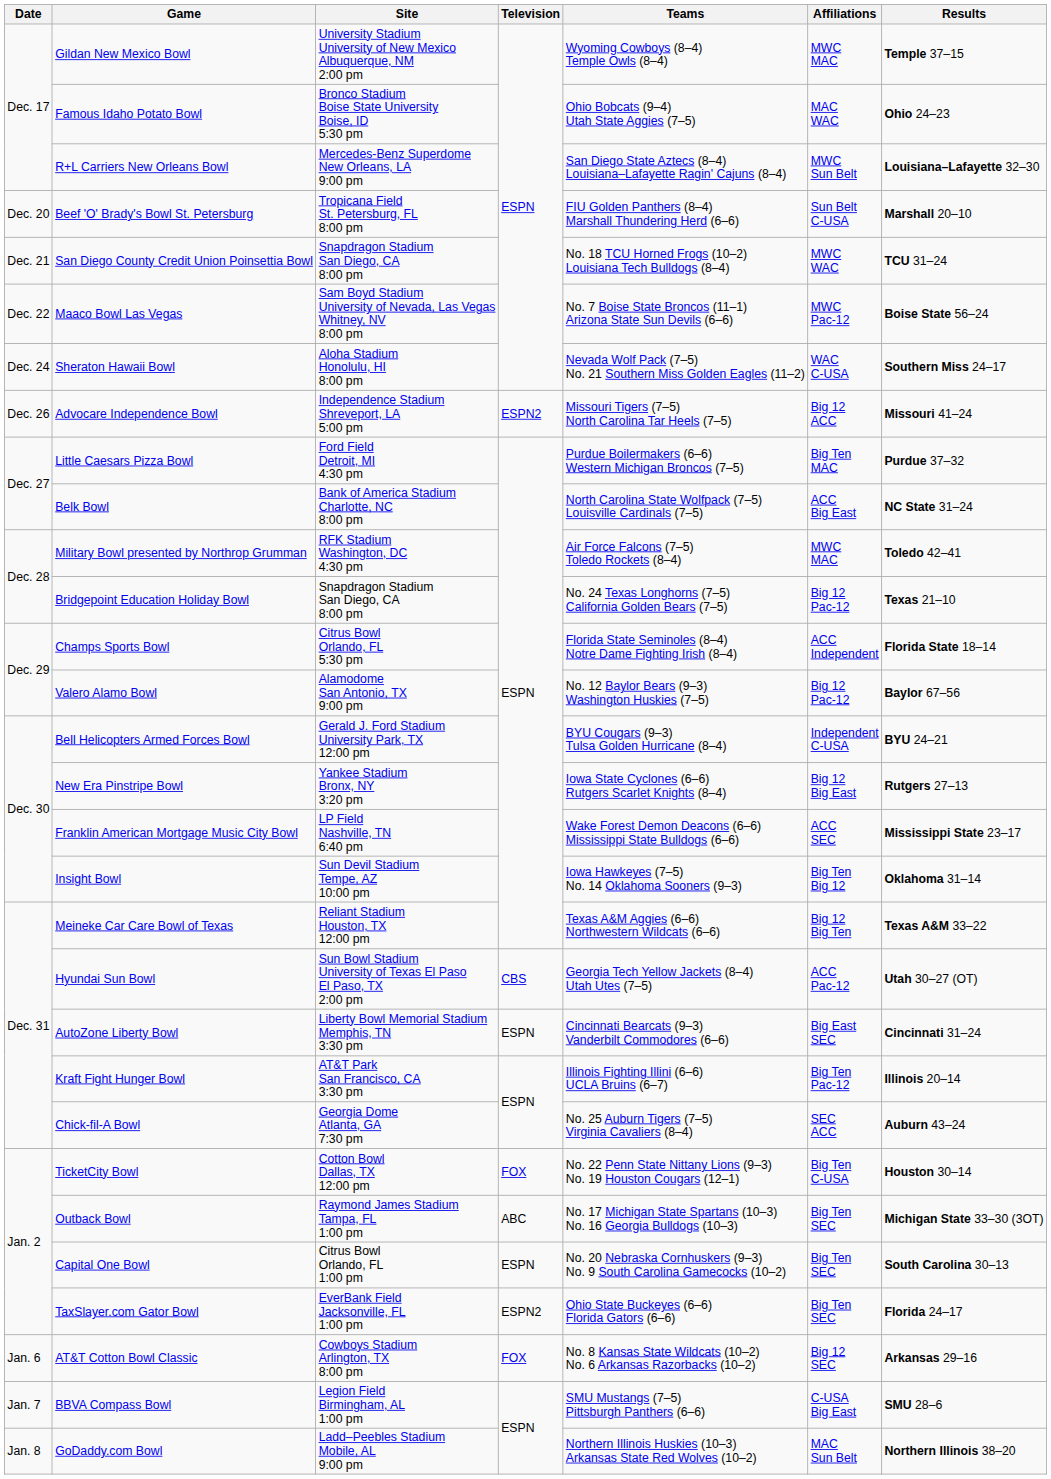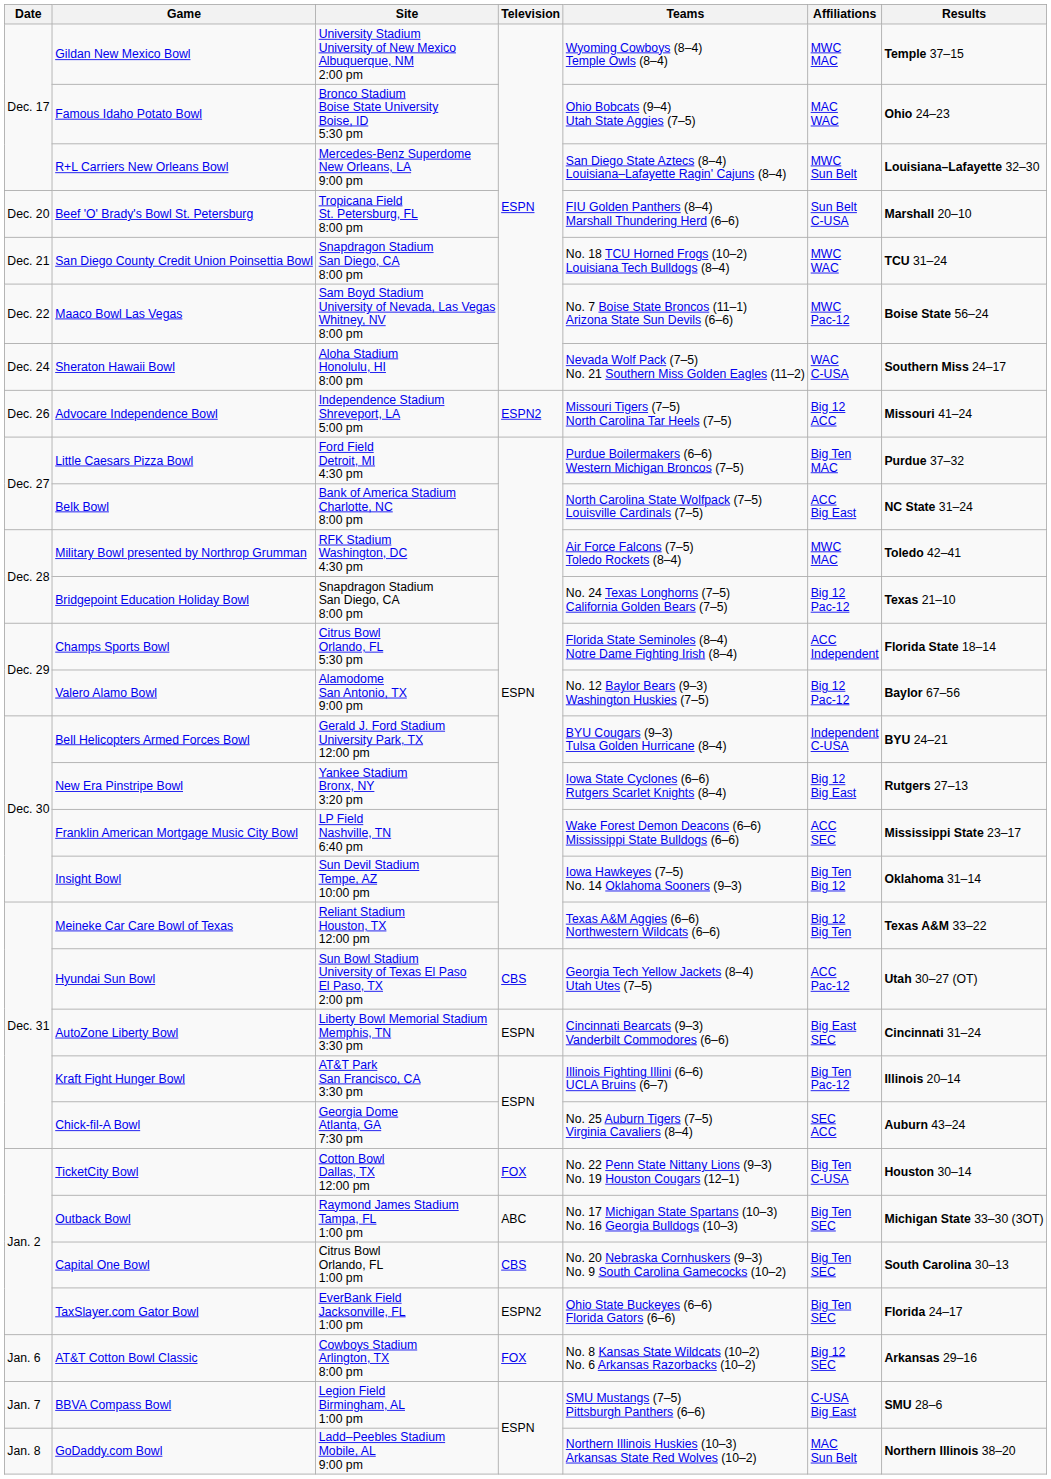 <table class="wikitable" style="font-size:90%;">
 <tr>
 <th>Date</th>
 <th>Game</th>
 <th>Site</th>
 <th>Television</th>
 <th>Teams</th>
 <th>Affiliations</th>
 <th>Results</th>
 </tr>
 <tr>
 <td rowspan="3" style="white-space:nowrap">Dec. 17</td>
 <td><a href='#'>Gildan New Mexico Bowl</a></td>
 <td><a href='#'>University Stadium</a><br><a href='#'>University of New Mexico</a><br><a href='#'>Albuquerque, NM</a><br>2:00 pm</td>
 <td rowspan="7"><a href='#'>ESPN</a></td>
 <td><a href='#'>Wyoming Cowboys</a> (8–4)<br><a href='#'>Temple Owls</a> (8–4)</td>
 <td><a href='#'>MWC</a><br><a href='#'>MAC</a></td>
 <td><strong>Temple</strong> 37–15</td>
 </tr>
 <tr>
 <td><a href='#'>Famous Idaho Potato Bowl</a></td>
 <td><a href='#'>Bronco Stadium</a><br><a href='#'>Boise State University</a><br><a href='#'>Boise, ID</a><br>5:30 pm</td>
 <td><a href='#'>Ohio Bobcats</a> (9–4)<br><a href='#'>Utah State Aggies</a> (7–5)</td>
 <td><a href='#'>MAC</a><br><a href='#'>WAC</a></td>
 <td><strong>Ohio</strong> 24–23</td>
 </tr>
 <tr>
 <td><a href='#'>R+L Carriers New Orleans Bowl</a></td>
 <td><a href='#'>Mercedes-Benz Superdome</a><br><a href='#'>New Orleans, LA</a><br>9:00 pm</td>
 <td><a href='#'>San Diego State Aztecs</a> (8–4)<br><a href='#'>Louisiana–Lafayette Ragin' Cajuns</a> (8–4)</td>
 <td style="white-space:nowrap"><a href='#'>MWC</a><br><a href='#'>Sun Belt</a></td>
 <td style="white-space:nowrap"><strong>Louisiana–Lafayette</strong> 32–30</td>
 </tr>
 <tr>
 <td>Dec. 20</td>
 <td><a href='#'>Beef 'O' Brady's Bowl St. Petersburg</a></td>
 <td><a href='#'>Tropicana Field</a><br><a href='#'>St. Petersburg, FL</a><br>8:00 pm</td>
 <td><a href='#'>FIU Golden Panthers</a> (8–4)<br><a href='#'>Marshall Thundering Herd</a> (6–6)</td>
 <td><a href='#'>Sun Belt</a><br><a href='#'>C-USA</a></td>
 <td><strong>Marshall</strong> 20–10</td>
 </tr>
 <tr>
 <td>Dec. 21</td>
 <td><a href='#'>San Diego County Credit Union Poinsettia Bowl</a></td>
 <td><a href='#'>Snapdragon Stadium</a><br><a href='#'>San Diego, CA</a><br>8:00 pm</td>
 <td>No. 18 <a href='#'>TCU Horned Frogs</a> (10–2)<br><a href='#'>Louisiana Tech Bulldogs</a> (8–4)</td>
 <td><a href='#'>MWC</a><br><a href='#'>WAC</a></td>
 <td><strong>TCU</strong> 31–24</td>
 </tr>
 <tr>
 <td>Dec. 22</td>
 <td><a href='#'>Maaco Bowl Las Vegas</a></td>
 <td><a href='#'>Sam Boyd Stadium</a><br><a href='#'>University of Nevada, Las Vegas</a><br><a href='#'>Whitney, NV</a><br>8:00 pm</td>
 <td>No. 7 <a href='#'>Boise State Broncos</a> (11–1)<br><a href='#'>Arizona State Sun Devils</a> (6–6)</td>
 <td><a href='#'>MWC</a><br><a href='#'>Pac-12</a></td>
 <td><strong>Boise State</strong> 56–24</td>
 </tr>
 <tr>
 <td>Dec. 24</td>
 <td><a href='#'>Sheraton Hawaii Bowl</a></td>
 <td><a href='#'>Aloha Stadium</a><br><a href='#'>Honolulu, HI</a><br>8:00 pm</td>
 <td style="white-space:nowrap"><a href='#'>Nevada Wolf Pack</a> (7–5)<br>No. 21 <a href='#'>Southern Miss Golden Eagles</a> (11–2)</td>
 <td><a href='#'>WAC</a><br><a href='#'>C-USA</a></td>
 <td><strong>Southern Miss</strong> 24–17</td>
 </tr>
 <tr>
 <td>Dec. 26</td>
 <td><a href='#'>Advocare Independence Bowl</a></td>
 <td><a href='#'>Independence Stadium</a><br><a href='#'>Shreveport, LA</a><br>5:00 pm</td>
 <td><a href='#'>ESPN2</a></td>
 <td><a href='#'>Missouri Tigers</a> (7–5)<br><a href='#'>North Carolina Tar Heels</a> (7–5)</td>
 <td><a href='#'>Big 12</a><br><a href='#'>ACC</a></td>
 <td><strong>Missouri</strong> 41–24</td>
 </tr>
 <tr>
 <td rowspan="2">Dec. 27</td>
 <td><a href='#'>Little Caesars Pizza Bowl</a></td>
 <td><a href='#'>Ford Field</a><br><a href='#'>Detroit, MI</a><br>4:30 pm</td>
 <td rowspan="11">ESPN</td>
 <td><a href='#'>Purdue Boilermakers</a> (6–6)<br><a href='#'>Western Michigan Broncos</a> (7–5)</td>
 <td><a href='#'>Big Ten</a><br><a href='#'>MAC</a></td>
 <td><strong>Purdue</strong> 37–32</td>
 </tr>
 <tr>
 <td><a href='#'>Belk Bowl</a></td>
 <td><a href='#'>Bank of America Stadium</a><br><a href='#'>Charlotte, NC</a><br>8:00 pm</td>
 <td><a href='#'>North Carolina State Wolfpack</a> (7–5)<br><a href='#'>Louisville Cardinals</a> (7–5)</td>
 <td><a href='#'>ACC</a><br><a href='#'>Big East</a></td>
 <td><strong>NC State</strong> 31–24</td>
 </tr>
 <tr>
 <td rowspan="2">Dec. 28</td>
 <td><a href='#'>Military Bowl presented by Northrop Grumman</a></td>
 <td><a href='#'>RFK Stadium</a><br><a href='#'>Washington, DC</a><br>4:30 pm</td>
 <td><a href='#'>Air Force Falcons</a> (7–5)<br><a href='#'>Toledo Rockets</a> (8–4)</td>
 <td><a href='#'>MWC</a><br><a href='#'>MAC</a></td>
 <td><strong>Toledo</strong> 42–41</td>
 </tr>
 <tr>
 <td><a href='#'>Bridgepoint Education Holiday Bowl</a></td>
 <td>Snapdragon Stadium<br>San Diego, CA<br>8:00 pm</td>
 <td>No. 24 <a href='#'>Texas Longhorns</a> (7–5)<br><a href='#'>California Golden Bears</a> (7–5)</td>
 <td><a href='#'>Big 12</a><br><a href='#'>Pac-12</a></td>
 <td><strong>Texas</strong> 21–10</td>
 </tr>
 <tr>
 <td rowspan="2">Dec. 29</td>
 <td><a href='#'>Champs Sports Bowl</a></td>
 <td><a href='#'>Citrus Bowl</a><br><a href='#'>Orlando, FL</a><br>5:30 pm</td>
 <td><a href='#'>Florida State Seminoles</a> (8–4)<br><a href='#'>Notre Dame Fighting Irish</a> (8–4)</td>
 <td><a href='#'>ACC</a><br><a href='#'>Independent</a></td>
 <td><strong>Florida State</strong> 18–14</td>
 </tr>
 <tr>
 <td><a href='#'>Valero Alamo Bowl</a></td>
 <td><a href='#'>Alamodome</a><br><a href='#'>San Antonio, TX</a><br>9:00 pm</td>
 <td>No. 12 <a href='#'>Baylor Bears</a> (9–3)<br><a href='#'>Washington Huskies</a> (7–5)</td>
 <td><a href='#'>Big 12</a><br><a href='#'>Pac-12</a></td>
 <td><strong>Baylor</strong> 67–56</td>
 </tr>
 <tr>
 <td rowspan="4">Dec. 30</td>
 <td><a href='#'>Bell Helicopters Armed Forces Bowl</a></td>
 <td><a href='#'>Gerald J. Ford Stadium</a><br><a href='#'>University Park, TX</a><br>12:00 pm</td>
 <td><a href='#'>BYU Cougars</a> (9–3)<br><a href='#'>Tulsa Golden Hurricane</a> (8–4)</td>
 <td><a href='#'>Independent</a><br><a href='#'>C-USA</a></td>
 <td><strong>BYU</strong> 24–21</td>
 </tr>
 <tr>
 <td><a href='#'>New Era Pinstripe Bowl</a></td>
 <td><a href='#'>Yankee Stadium</a><br><a href='#'>Bronx, NY</a><br>3:20 pm</td>
 <td><a href='#'>Iowa State Cyclones</a> (6–6)<br><a href='#'>Rutgers Scarlet Knights</a> (8–4)</td>
 <td><a href='#'>Big 12</a><br><a href='#'>Big East</a></td>
 <td><strong>Rutgers</strong> 27–13</td>
 </tr>
 <tr>
 <td><a href='#'>Franklin American Mortgage Music City Bowl</a></td>
 <td><a href='#'>LP Field</a><br><a href='#'>Nashville, TN</a><br>6:40 pm</td>
 <td><a href='#'>Wake Forest Demon Deacons</a> (6–6)<br><a href='#'>Mississippi State Bulldogs</a> (6–6)</td>
 <td><a href='#'>ACC</a><br><a href='#'>SEC</a></td>
 <td><strong>Mississippi State</strong> 23–17</td>
 </tr>
 <tr>
 <td><a href='#'>Insight Bowl</a></td>
 <td><a href='#'>Sun Devil Stadium</a><br><a href='#'>Tempe, AZ</a><br>10:00 pm</td>
 <td><a href='#'>Iowa Hawkeyes</a> (7–5)<br>No. 14 <a href='#'>Oklahoma Sooners</a> (9–3)</td>
 <td><a href='#'>Big Ten</a><br><a href='#'>Big 12</a></td>
 <td><strong>Oklahoma</strong> 31–14</td>
 </tr>
 <tr>
 <td rowspan="5">Dec. 31</td>
 <td><a href='#'>Meineke Car Care Bowl of Texas</a></td>
 <td><a href='#'>Reliant Stadium</a><br><a href='#'>Houston, TX</a><br>12:00 pm</td>
 <td><a href='#'>Texas A&M Aggies</a> (6–6)<br><a href='#'>Northwestern Wildcats</a> (6–6)</td>
 <td><a href='#'>Big 12</a><br><a href='#'>Big Ten</a></td>
 <td><strong>Texas A&M</strong> 33–22</td>
 </tr>
 <tr>
 <td><a href='#'>Hyundai Sun Bowl</a></td>
 <td><a href='#'>Sun Bowl Stadium</a><br><a href='#'>University of Texas El Paso</a><br><a href='#'>El Paso, TX</a><br>2:00 pm</td>
 <td><a href='#'>CBS</a></td>
 <td><a href='#'>Georgia Tech Yellow Jackets</a> (8–4)<br><a href='#'>Utah Utes</a> (7–5)</td>
 <td><a href='#'>ACC</a><br><a href='#'>Pac-12</a></td>
 <td><strong>Utah</strong> 30–27 (OT)</td>
 </tr>
 <tr>
 <td><a href='#'>AutoZone Liberty Bowl</a></td>
 <td><a href='#'>Liberty Bowl Memorial Stadium</a><br><a href='#'>Memphis, TN</a><br>3:30 pm</td>
 <td>ESPN</td>
 <td><a href='#'>Cincinnati Bearcats</a> (9–3)<br><a href='#'>Vanderbilt Commodores</a> (6–6)</td>
 <td><a href='#'>Big East</a><br><a href='#'>SEC</a></td>
 <td><strong>Cincinnati</strong> 31–24</td>
 </tr>
 <tr>
 <td><a href='#'>Kraft Fight Hunger Bowl</a></td>
 <td><a href='#'>AT&T Park</a><br><a href='#'>San Francisco, CA</a><br>3:30 pm</td>
 <td rowspan="2">ESPN</td>
 <td><a href='#'>Illinois Fighting Illini</a> (6–6)<br><a href='#'>UCLA Bruins</a> (6–7)</td>
 <td><a href='#'>Big Ten</a><br><a href='#'>Pac-12</a></td>
 <td><strong>Illinois</strong> 20–14</td>
 </tr>
 <tr>
 <td><a href='#'>Chick-fil-A Bowl</a></td>
 <td><a href='#'>Georgia Dome</a><br><a href='#'>Atlanta, GA</a><br>7:30 pm</td>
 <td>No. 25 <a href='#'>Auburn Tigers</a> (7–5)<br><a href='#'>Virginia Cavaliers</a> (8–4)</td>
 <td><a href='#'>SEC</a><br><a href='#'>ACC</a></td>
 <td><strong>Auburn</strong> 43–24</td>
 </tr>
 <tr>
 <td rowspan="4">Jan. 2</td>
 <td><a href='#'>TicketCity Bowl</a></td>
 <td><a href='#'>Cotton Bowl</a><br><a href='#'>Dallas, TX</a><br>12:00 pm</td>
 <td><a href='#'>FOX</a></td>
 <td>No. 22 <a href='#'>Penn State Nittany Lions</a> (9–3)<br>No. 19 <a href='#'>Houston Cougars</a> (12–1)</td>
 <td><a href='#'>Big Ten</a><br><a href='#'>C-USA</a></td>
 <td><strong>Houston</strong> 30–14</td>
 </tr>
 <tr>
 <td><a href='#'>Outback Bowl</a></td>
 <td><a href='#'>Raymond James Stadium</a><br><a href='#'>Tampa, FL</a><br>1:00 pm</td>
 <td>ABC</td>
 <td>No. 17 <a href='#'>Michigan State Spartans</a> (10–3)<br>No. 16 <a href='#'>Georgia Bulldogs</a> (10–3)</td>
 <td><a href='#'>Big Ten</a><br><a href='#'>SEC</a></td>
 <td><strong>Michigan State</strong> 33–30 (3OT)</td>
 </tr>
 <tr>
 <td><a href='#'>Capital One Bowl</a></td>
 <td>Citrus Bowl<br>Orlando, FL<br>1:00 pm</td>
-<td>ESPN</td>
+<td><a href='#'>CBS</a></td>
 <td>No. 20 <a href='#'>Nebraska Cornhuskers</a> (9–3)<br>No. 9 <a href='#'>South Carolina Gamecocks</a> (10–2)</td>
 <td><a href='#'>Big Ten</a><br><a href='#'>SEC</a></td>
 <td><strong>South Carolina</strong> 30–13</td>
 </tr>
 <tr>
 <td><a href='#'>TaxSlayer.com Gator Bowl</a></td>
 <td><a href='#'>EverBank Field</a><br><a href='#'>Jacksonville, FL</a><br>1:00 pm</td>
 <td>ESPN2</td>
 <td><a href='#'>Ohio State Buckeyes</a> (6–6)<br><a href='#'>Florida Gators</a> (6–6)</td>
 <td><a href='#'>Big Ten</a><br><a href='#'>SEC</a></td>
 <td><strong>Florida</strong> 24–17</td>
 </tr>
 <tr>
 <td>Jan. 6</td>
 <td><a href='#'>AT&T Cotton Bowl Classic</a></td>
 <td><a href='#'>Cowboys Stadium</a><br><a href='#'>Arlington, TX</a><br>8:00 pm</td>
 <td><a href='#'>FOX</a></td>
 <td>No. 8 <a href='#'>Kansas State Wildcats</a> (10–2)<br>No. 6 <a href='#'>Arkansas Razorbacks</a> (10–2)</td>
 <td><a href='#'>Big 12</a><br><a href='#'>SEC</a></td>
 <td><strong>Arkansas</strong> 29–16</td>
 </tr>
 <tr>
 <td>Jan. 7</td>
 <td><a href='#'>BBVA Compass Bowl</a></td>
 <td><a href='#'>Legion Field</a><br><a href='#'>Birmingham, AL</a><br>1:00 pm</td>
 <td rowspan="2">ESPN</td>
 <td><a href='#'>SMU Mustangs</a> (7–5)<br><a href='#'>Pittsburgh Panthers</a> (6–6)</td>
 <td><a href='#'>C-USA</a><br><a href='#'>Big East</a></td>
 <td><strong>SMU</strong> 28–6</td>
 </tr>
 <tr>
 <td>Jan. 8</td>
 <td><a href='#'>GoDaddy.com Bowl</a></td>
 <td><a href='#'>Ladd–Peebles Stadium</a><br><a href='#'>Mobile, AL</a><br>9:00 pm</td>
 <td><a href='#'>Northern Illinois Huskies</a> (10–3)<br><a href='#'>Arkansas State Red Wolves</a> (10–2)</td>
 <td><a href='#'>MAC</a><br><a href='#'>Sun Belt</a></td>
 <td><strong>Northern Illinois</strong> 38–20</td>
 </tr>
 </table>
